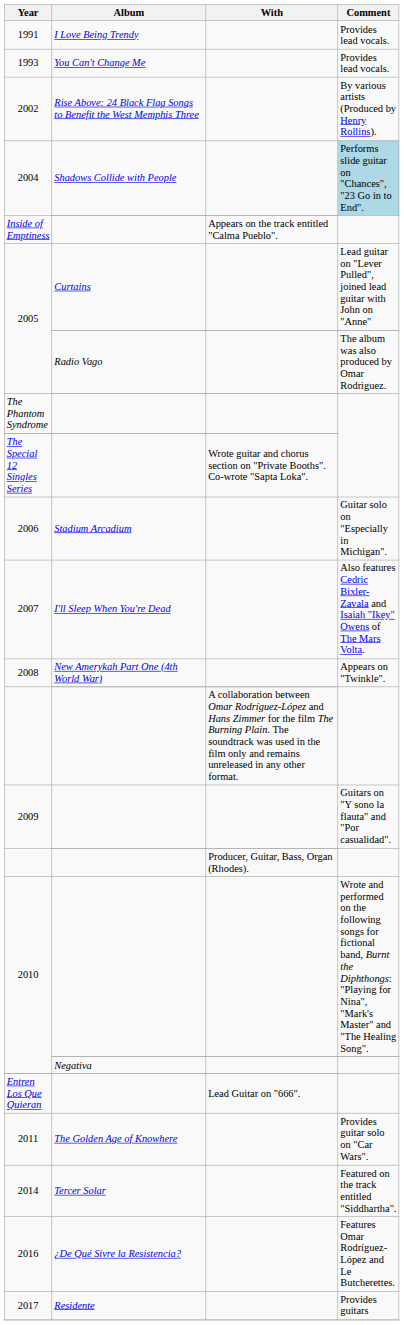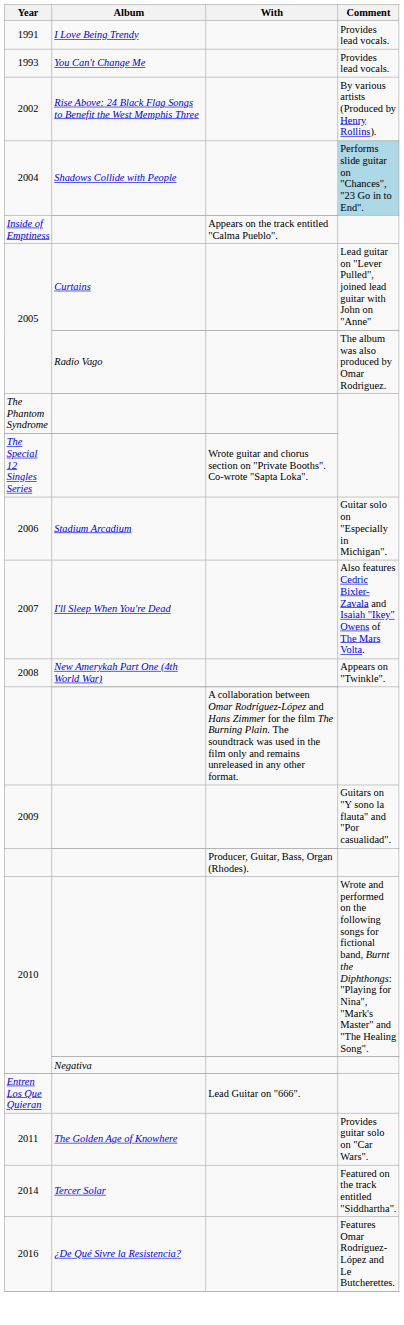 <table class="wikitable sortable">
 <tr>
 <th style="width:3em">Year</th>
 <th style="width:18em">Album</th>
 <th style="width:15em">With</th>
 <th class="unsortable">Comment</th>
 </tr>
 <tr>
 <td align="center">1991</td>
 <td><em><a href='#'>I Love Being Trendy</a></em></td>
 <td align="center"></td>
 <td>Provides lead vocals.</td>
 </tr>
 <tr>
 <td align="center">1993</td>
 <td><em><a href='#'>You Can't Change Me</a></em></td>
 <td align="center"></td>
 <td>Provides lead vocals.</td>
 </tr>
 <tr>
 <td align="center">2002</td>
 <td><em><a href='#'>Rise Above: 24 Black Flag Songs to Benefit the West Memphis Three</a></em></td>
 <td align="center"></td>
 <td>By various artists (Produced by <a href='#'>Henry Rollins</a>).</td>
 </tr>
 <tr>
 <td align="center" rowspan="2">2004</td>
 <td><em><a href='#'>Shadows Collide with People</a></em></td>
 <td align="center"></td>
 <td style="background: lightblue;">Performs slide guitar on "Chances", "23 Go in to End".</td>
 </tr>
 <tr>
 </tr>
 <tr>
 <td><em><a href='#'>Inside of Emptiness</a></em></td>
 <td align="center"></td>
 <td>Appears on the track entitled "Calma Pueblo".</td>
 </tr>
 <tr>
 <td align="center" rowspan="4">2005</td>
 <td><em><a href='#'>Curtains</a></em></td>
 <td align="center"></td>
 <td>Lead guitar on "Lever Pulled", joined lead guitar with John on "Anne"</td>
 </tr>
 <tr>
 </tr>
 <tr>
 <td><em>Radio Vago</em></td>
 <td align="center"></td>
 <td>The album was also produced by Omar Rodriguez.</td>
 </tr>
 <tr>
 </tr>
 <tr>
 <td><em>The Phantom Syndrome</em></td>
 <td align="center"></td>
 <td></td>
 </tr>
 <tr>
 </tr>
 <tr>
 <td><em><a href='#'>The Special 12 Singles Series</a></em></td>
 <td align="center"></td>
 <td>Wrote guitar and chorus section on "Private Booths". Co-wrote "Sapta Loka".</td>
 </tr>
 <tr>
 <td align="center">2006</td>
 <td><em><a href='#'>Stadium Arcadium</a></em></td>
 <td align="center"></td>
 <td>Guitar solo on "Especially in Michigan".</td>
 </tr>
 <tr>
 <td align="center">2007</td>
 <td><em><a href='#'>I'll Sleep When You're Dead</a></em></td>
 <td align="center"></td>
 <td>Also features <a href='#'>Cedric Bixler-Zavala</a> and <a href='#'>Isaiah "Ikey" Owens</a> of <a href='#'>The Mars Volta</a>.</td>
 </tr>
 <tr>
 <td align="center" rowspan="2">2008</td>
 <td><em><a href='#'>New Amerykah Part One (4th World War)</a></em></td>
 <td align="center"></td>
 <td>Appears on "Twinkle".</td>
 </tr>
 <tr>
 </tr>
 <tr>
 <td><em></em></td>
 <td align="center"></td>
 <td>A collaboration between<em> Omar Rodríguez-López</em> and <em>Hans Zimmer</em> for the film <em>The Burning Plain</em>. The soundtrack was used in the film only and remains unreleased in any other format.</td>
 </tr>
 <tr>
 <td align="center" rowspan="2">2009</td>
 <td><em></em></td>
 <td align="center"></td>
 <td>Guitars on "Y sono la flauta" and "Por casualidad".</td>
 </tr>
 <tr>
 </tr>
 <tr>
 <td><em></em></td>
 <td align="center"></td>
 <td>Producer, Guitar, Bass, Organ (Rhodes).</td>
 </tr>
 <tr>
 <td align="center" rowspan="3">2010</td>
 <td><em></em></td>
 <td align="center"></td>
 <td>Wrote and performed on  the following songs for fictional band, <em>Burnt the Diphthongs</em>: "Playing for Nina", "Mark's Master" and "The Healing Song".</td>
 </tr>
 <tr>
 </tr>
 <tr>
 <td><em>Negativa</em></td>
 <td align="center"></td>
 <td></td>
 </tr>
 <tr>
 </tr>
 <tr>
 <td><em><a href='#'>Entren Los Que Quieran</a></em></td>
 <td align="center"></td>
 <td>Lead Guitar on "666".</td>
 </tr>
 <tr>
 <td align="center">2011</td>
 <td><em><a href='#'>The Golden Age of Knowhere</a></em></td>
 <td align="center"></td>
 <td>Provides guitar solo on "Car Wars".</td>
 </tr>
 <tr>
 <td align="center">2014</td>
 <td><em><a href='#'>Tercer Solar</a></em></td>
 <td align="center"></td>
 <td>Featured on the track entitled "Siddhartha".</td>
 </tr>
 <tr>
 <td align="center">2016</td>
 <td><em><a href='#'>¿De Qué Sivre la Resistencia?</a></em></td>
 <td align="center"></td>
 <td>Features Omar Rodríguez-López and Le Butcherettes.</td>
 </tr>
 <tr>
-<td align="center">2017</td>
-<td><em><a href='#'>Residente</a></em></td>
-<td align="center"></td>
-<td>Provides guitars</td>
-</tr>
-<tr>
 </tr>
 </table>
